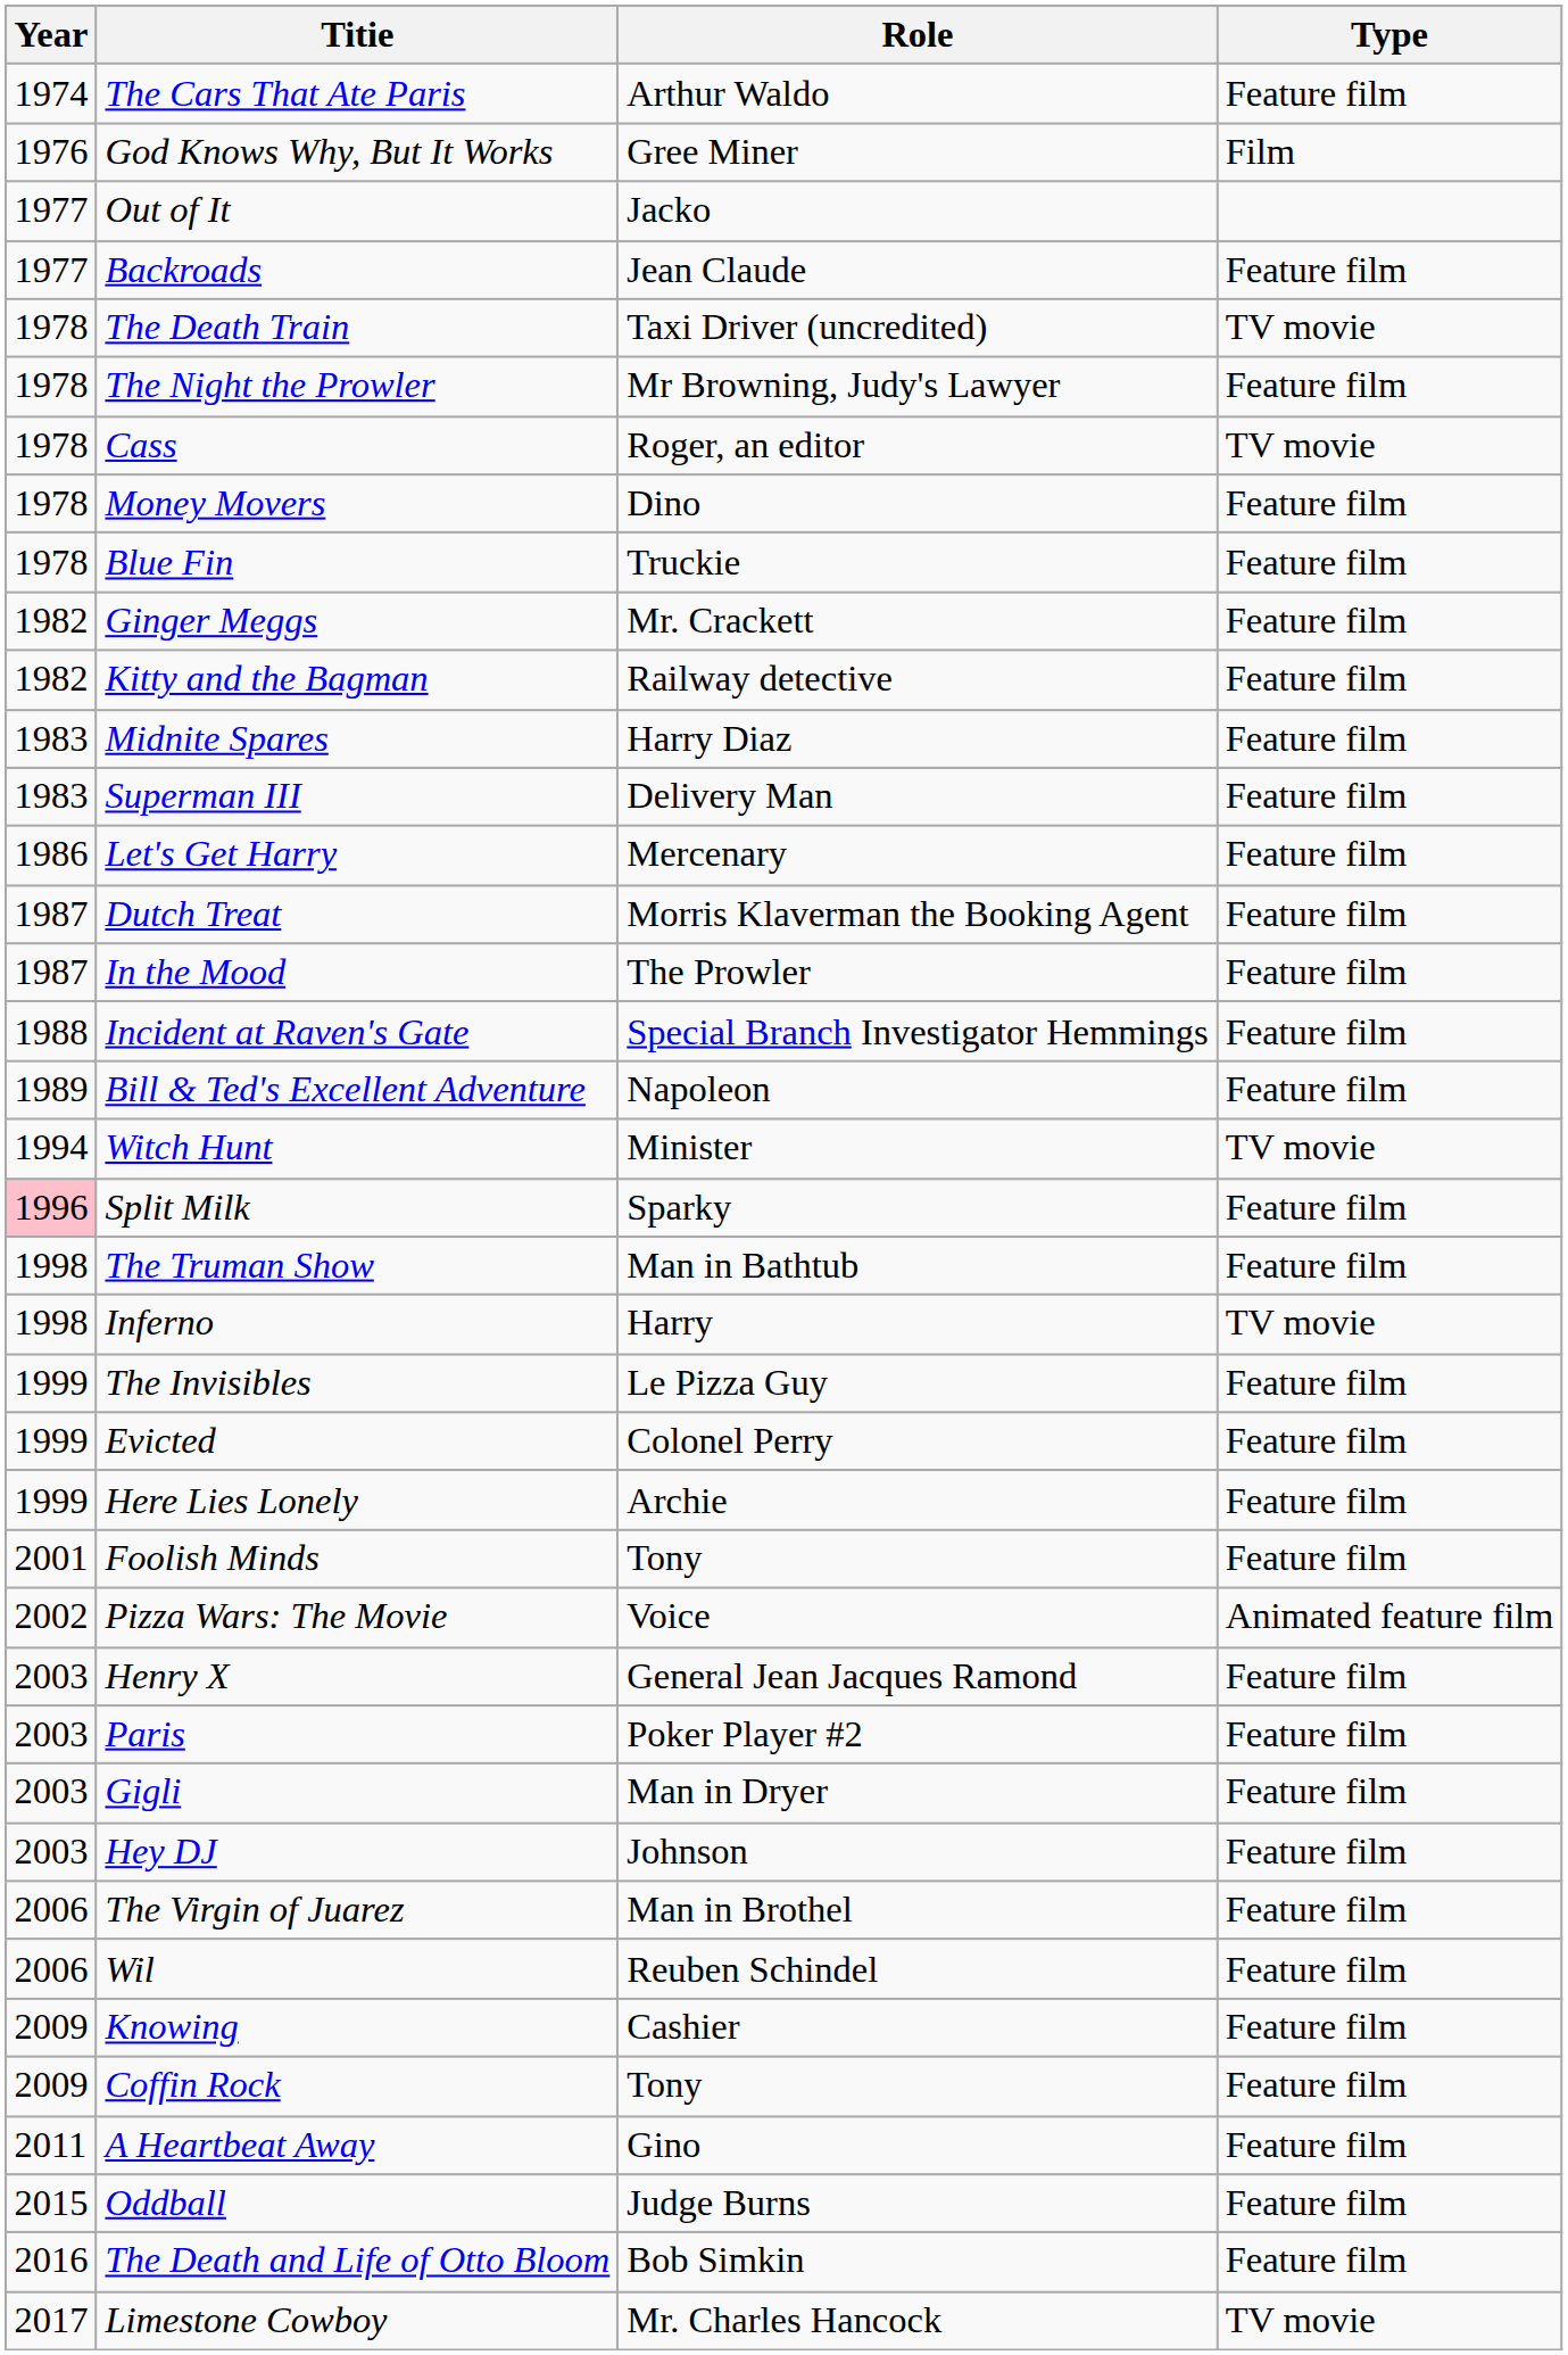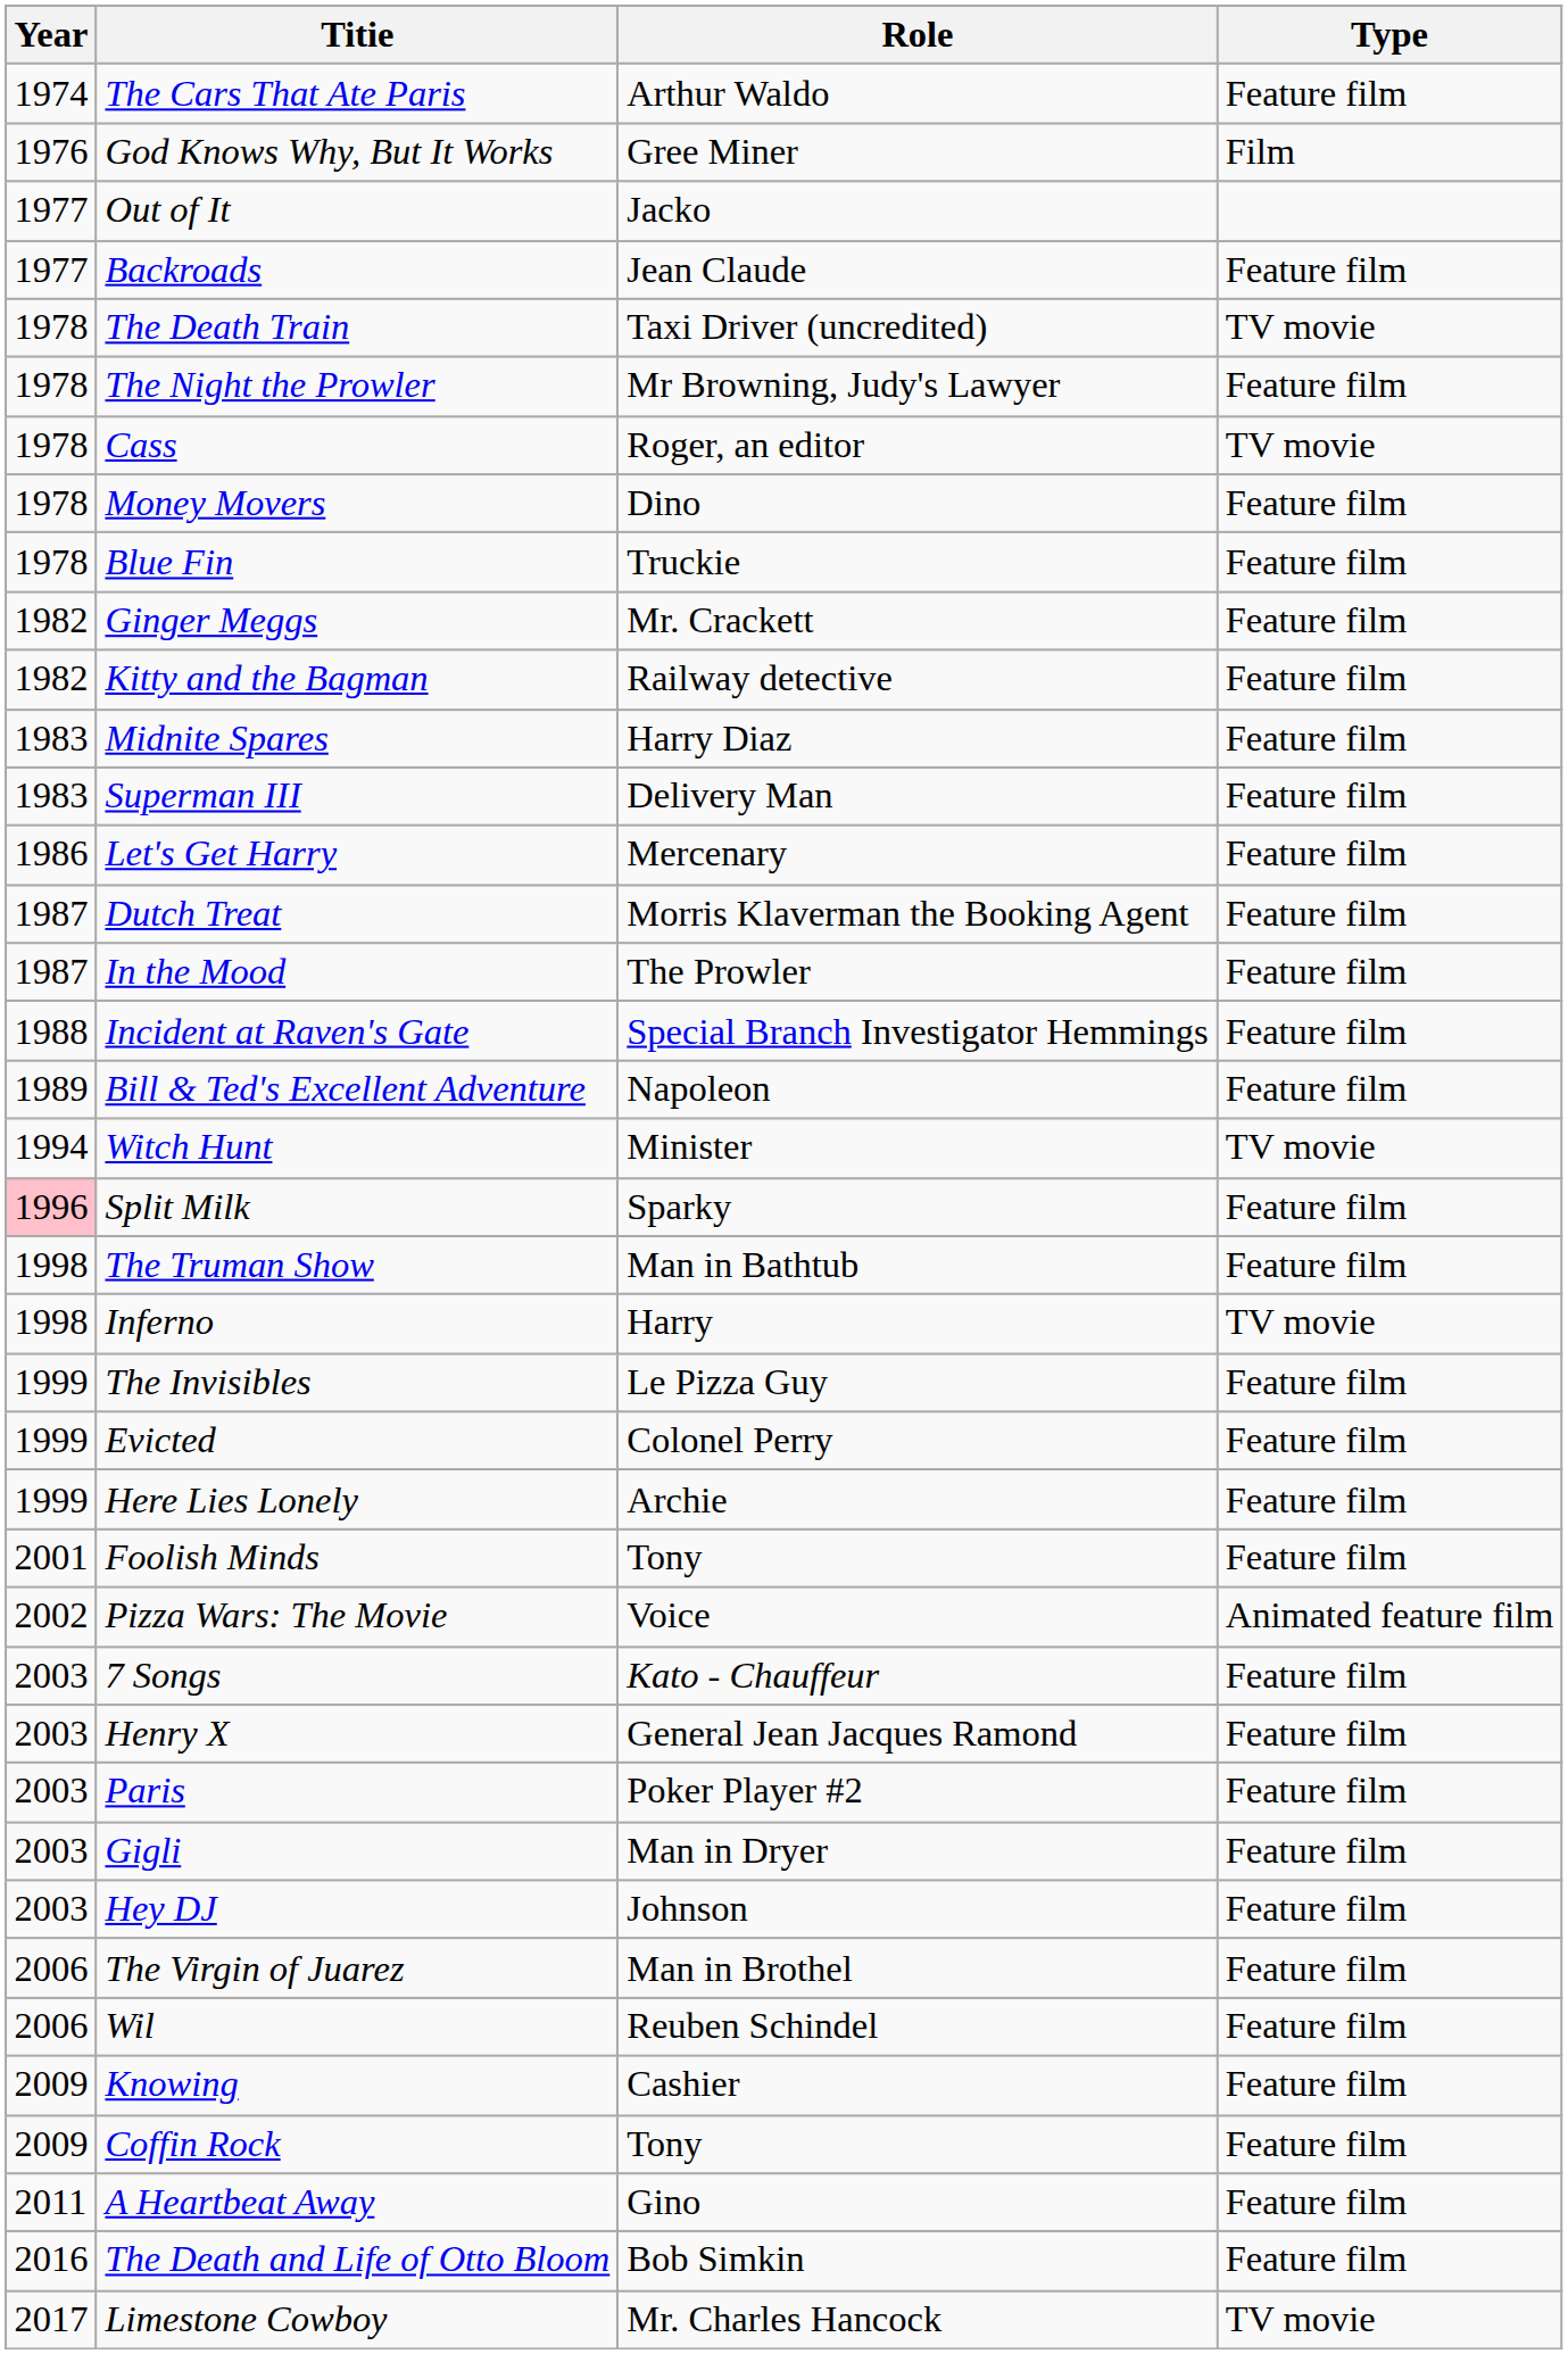 <table class="wikitable">
 <tr>
 <th>Year</th>
 <th>Titie</th>
 <th>Role</th>
 <th>Type</th>
 </tr>
 <tr>
 <td>1974</td>
 <td><em><a href='#'>The Cars That Ate Paris</a></em></td>
 <td>Arthur Waldo</td>
 <td>Feature film</td>
 </tr>
 <tr>
 <td>1976</td>
 <td><em>God Knows Why, But It Works</em></td>
 <td>Gree Miner</td>
 <td>Film</td>
 </tr>
 <tr>
 <td>1977</td>
 <td><em>Out of It</em></td>
 <td>Jacko</td>
 <td></td>
 </tr>
 <tr>
 <td>1977</td>
 <td><em><a href='#'>Backroads</a></em></td>
 <td>Jean Claude</td>
 <td>Feature film</td>
 </tr>
 <tr>
 <td>1978</td>
 <td><em><a href='#'>The Death Train</a></em></td>
 <td>Taxi Driver (uncredited)</td>
 <td>TV movie</td>
 </tr>
 <tr>
 <td>1978</td>
 <td><em><a href='#'>The Night the Prowler</a></em></td>
 <td>Mr Browning, Judy's Lawyer</td>
 <td>Feature film</td>
 </tr>
 <tr>
 <td>1978</td>
 <td><em><a href='#'>Cass</a></em></td>
 <td>Roger, an editor</td>
 <td>TV movie</td>
 </tr>
 <tr>
 <td>1978</td>
 <td><em><a href='#'>Money Movers</a></em></td>
 <td>Dino</td>
 <td>Feature film</td>
 </tr>
 <tr>
 <td>1978</td>
 <td><em><a href='#'>Blue Fin</a></em></td>
 <td>Truckie</td>
 <td>Feature film</td>
 </tr>
 <tr>
 <td>1982</td>
 <td><em><a href='#'>Ginger Meggs</a></em></td>
 <td>Mr. Crackett</td>
 <td>Feature film</td>
 </tr>
 <tr>
 <td>1982</td>
 <td><em><a href='#'>Kitty and the Bagman</a></em></td>
 <td>Railway detective</td>
 <td>Feature film</td>
 </tr>
 <tr>
 <td>1983</td>
 <td><em><a href='#'>Midnite Spares</a></em></td>
 <td>Harry Diaz</td>
 <td>Feature film</td>
 </tr>
 <tr>
 <td>1983</td>
 <td><em><a href='#'>Superman III</a></em></td>
 <td>Delivery Man</td>
 <td>Feature film</td>
 </tr>
 <tr>
 <td>1986</td>
 <td><em><a href='#'>Let's Get Harry</a></em></td>
 <td>Mercenary</td>
 <td>Feature film</td>
 </tr>
 <tr>
 <td>1987</td>
 <td><em><a href='#'>Dutch Treat</a></em></td>
 <td>Morris Klaverman the Booking Agent</td>
 <td>Feature film</td>
 </tr>
 <tr>
 <td>1987</td>
 <td><em><a href='#'>In the Mood</a></em></td>
 <td>The Prowler</td>
 <td>Feature film</td>
 </tr>
 <tr>
 <td>1988</td>
 <td><em><a href='#'>Incident at Raven's Gate</a></em></td>
 <td><a href='#'>Special Branch</a> Investigator Hemmings</td>
 <td>Feature film</td>
 </tr>
 <tr>
 <td>1989</td>
 <td><em><a href='#'>Bill & Ted's Excellent Adventure</a></em></td>
 <td>Napoleon</td>
 <td>Feature film</td>
 </tr>
 <tr>
 <td>1994</td>
 <td><em><a href='#'>Witch Hunt</a></em></td>
 <td>Minister</td>
 <td>TV movie</td>
 </tr>
 <tr>
 <td style="background: pink;">1996</td>
 <td><em>Split Milk</em></td>
 <td>Sparky</td>
 <td>Feature film</td>
 </tr>
 <tr>
 <td>1998</td>
 <td><em><a href='#'>The Truman Show</a></em></td>
 <td>Man in Bathtub</td>
 <td>Feature film</td>
 </tr>
 <tr>
 <td>1998</td>
 <td><em>Inferno</em></td>
 <td>Harry</td>
 <td>TV movie</td>
 </tr>
 <tr>
 <td>1999</td>
 <td><em>The Invisibles</em></td>
 <td>Le Pizza Guy</td>
 <td>Feature film</td>
 </tr>
 <tr>
 <td>1999</td>
 <td><em>Evicted</em></td>
 <td>Colonel Perry</td>
 <td>Feature film</td>
 </tr>
 <tr>
 <td>1999</td>
 <td><em>Here Lies Lonely</em></td>
 <td>Archie</td>
 <td>Feature film</td>
 </tr>
 <tr>
 <td>2001</td>
 <td><em>Foolish Minds</em></td>
 <td>Tony</td>
 <td>Feature film</td>
 </tr>
 <tr>
 <td>2002</td>
 <td><em>Pizza Wars: The Movie</em></td>
 <td>Voice</td>
 <td>Animated feature film</td>
 </tr>
 <tr>
 <td>2003</td>
+<td><em>7 Songs</em></td>
+<td><em>Kato - Chauffeur</em></td>
+<td>Feature film</td>
+</tr>
+<tr>
+<td>2003</td>
 <td><em>Henry X</em></td>
 <td>General Jean Jacques Ramond</td>
 <td>Feature film</td>
 </tr>
 <tr>
 <td>2003</td>
 <td><em><a href='#'>Paris</a></em></td>
 <td>Poker Player #2</td>
 <td>Feature film</td>
 </tr>
 <tr>
 <td>2003</td>
 <td><em><a href='#'>Gigli</a></em></td>
 <td>Man in Dryer</td>
 <td>Feature film</td>
 </tr>
 <tr>
 <td>2003</td>
 <td><em><a href='#'>Hey DJ</a></em></td>
 <td>Johnson</td>
 <td>Feature film</td>
 </tr>
 <tr>
 <td>2006</td>
 <td><em>The Virgin of Juarez</em></td>
 <td>Man in Brothel</td>
 <td>Feature film</td>
 </tr>
 <tr>
 <td>2006</td>
 <td><em>Wil</em></td>
 <td>Reuben Schindel</td>
 <td>Feature film</td>
 </tr>
 <tr>
 <td>2009</td>
 <td><em><a href='#'>Knowing</a></em></td>
 <td>Cashier</td>
 <td>Feature film</td>
 </tr>
 <tr>
 <td>2009</td>
 <td><em><a href='#'>Coffin Rock</a></em></td>
 <td>Tony</td>
 <td>Feature film</td>
 </tr>
 <tr>
 <td>2011</td>
 <td><em><a href='#'>A Heartbeat Away</a></em></td>
 <td>Gino</td>
 <td>Feature film</td>
 </tr>
 <tr>
-<td>2015</td>
-<td><em><a href='#'>Oddball</a></em></td>
-<td>Judge Burns</td>
-<td>Feature film</td>
-</tr>
-<tr>
 <td>2016</td>
 <td><em><a href='#'>The Death and Life of Otto Bloom</a></em></td>
 <td>Bob Simkin</td>
 <td>Feature film</td>
 </tr>
 <tr>
 <td>2017</td>
 <td><em>Limestone Cowboy</em></td>
 <td>Mr. Charles Hancock</td>
 <td>TV movie</td>
 </tr>
 </table>
